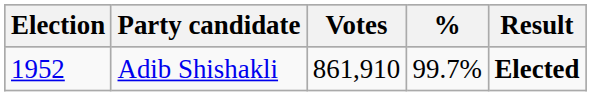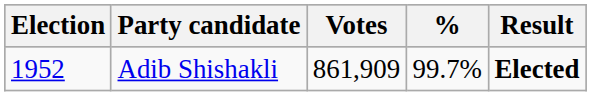 <table class="wikitable">
 <tr>
 <th><strong>Election</strong></th>
 <th>Party candidate</th>
 <th><strong>Votes</strong></th>
 <th><strong>%</strong></th>
 <th>Result</th>
 </tr>
 <tr>
 <td><a href='#'>1952</a></td>
 <td><a href='#'>Adib Shishakli</a></td>
-<td>861,910</td>
+<td>861,909</td>
 <td>99.7%</td>
 <td><strong>Elected</strong> </td>
 </tr>
 </table>
